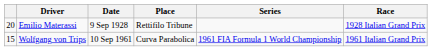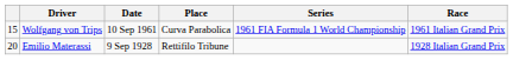 <table class="wikitable" border="1" style="font-size: 85%;">
 <tr>
 <th></th>
 <th>Driver</th>
 <th>Date</th>
 <th>Place</th>
 <th>Series</th>
 <th>Race</th>
 </tr>
 <tr>
+<td>15</td>
+<td> <a href='#'>Wolfgang von Trips</a></td>
+<td>10 Sep 1961</td>
+<td>Curva Parabolica</td>
+<td><a href='#'>1961 FIA Formula 1 World Championship</a></td>
+<td><a href='#'>1961 Italian Grand Prix</a></td>
+</tr>
+<tr>
 <td>20</td>
 <td> <a href='#'>Emilio Materassi</a></td>
 <td>9 Sep 1928</td>
 <td>Rettifilo Tribune</td>
 <td></td>
 <td><a href='#'>1928 Italian Grand Prix</a></td>
 </tr>
-<tr>
-<td>15</td>
-<td> <a href='#'>Wolfgang von Trips</a></td>
-<td>10 Sep 1961</td>
-<td>Curva Parabolica</td>
-<td><a href='#'>1961 FIA Formula 1 World Championship</a></td>
-<td><a href='#'>1961 Italian Grand Prix</a></td>
-</tr>
 </table>
